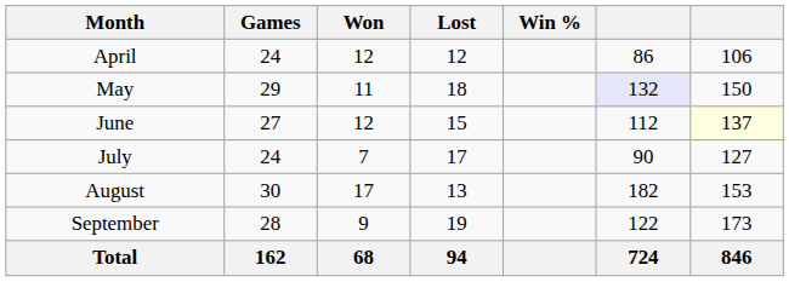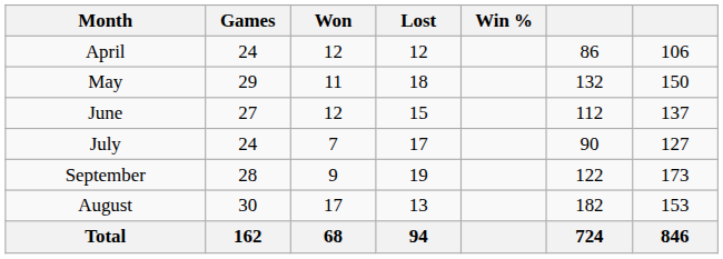 <table class="wikitable" style="font-size:95%; text-align:center; width:38em; margin:1em auto;">
 <tr>
 <th width="28%">Month</th>
 <th width="12%">Games</th>
 <th width="12%">Won</th>
 <th width="12%">Lost</th>
 <th width="12%">Win %</th>
 <th width="12%"></th>
 <th width="12%"></th>
 </tr>
 <tr>
 <td>April</td>
 <td>24</td>
 <td>12</td>
 <td>12</td>
 <td></td>
 <td>86</td>
 <td>106</td>
 </tr>
 <tr>
 <td>May</td>
 <td>29</td>
 <td>11</td>
 <td>18</td>
 <td></td>
-<td style="background: lavender;">132</td>
+<td>132</td>
 <td>150</td>
 </tr>
 <tr>
 <td>June</td>
 <td>27</td>
 <td>12</td>
 <td>15</td>
 <td></td>
 <td>112</td>
-<td style="background: lightyellow;">137</td>
+<td>137</td>
 </tr>
 <tr>
 <td>July</td>
 <td>24</td>
 <td>7</td>
 <td>17</td>
 <td></td>
 <td>90</td>
 <td>127</td>
 </tr>
 <tr>
+<td>September</td>
+<td>28</td>
+<td>9</td>
+<td>19</td>
+<td></td>
+<td>122</td>
+<td>173</td>
+</tr>
+<tr>
 <td>August</td>
 <td>30</td>
 <td>17</td>
 <td>13</td>
 <td></td>
 <td>182</td>
 <td>153</td>
-</tr>
-<tr>
-<td>September</td>
-<td>28</td>
-<td>9</td>
-<td>19</td>
-<td></td>
-<td>122</td>
-<td>173</td>
 </tr>
 <tr>
 <th>Total</th>
 <th>162</th>
 <th>68</th>
 <th>94</th>
 <th></th>
 <th>724</th>
 <th>846</th>
 </tr>
 </table>
